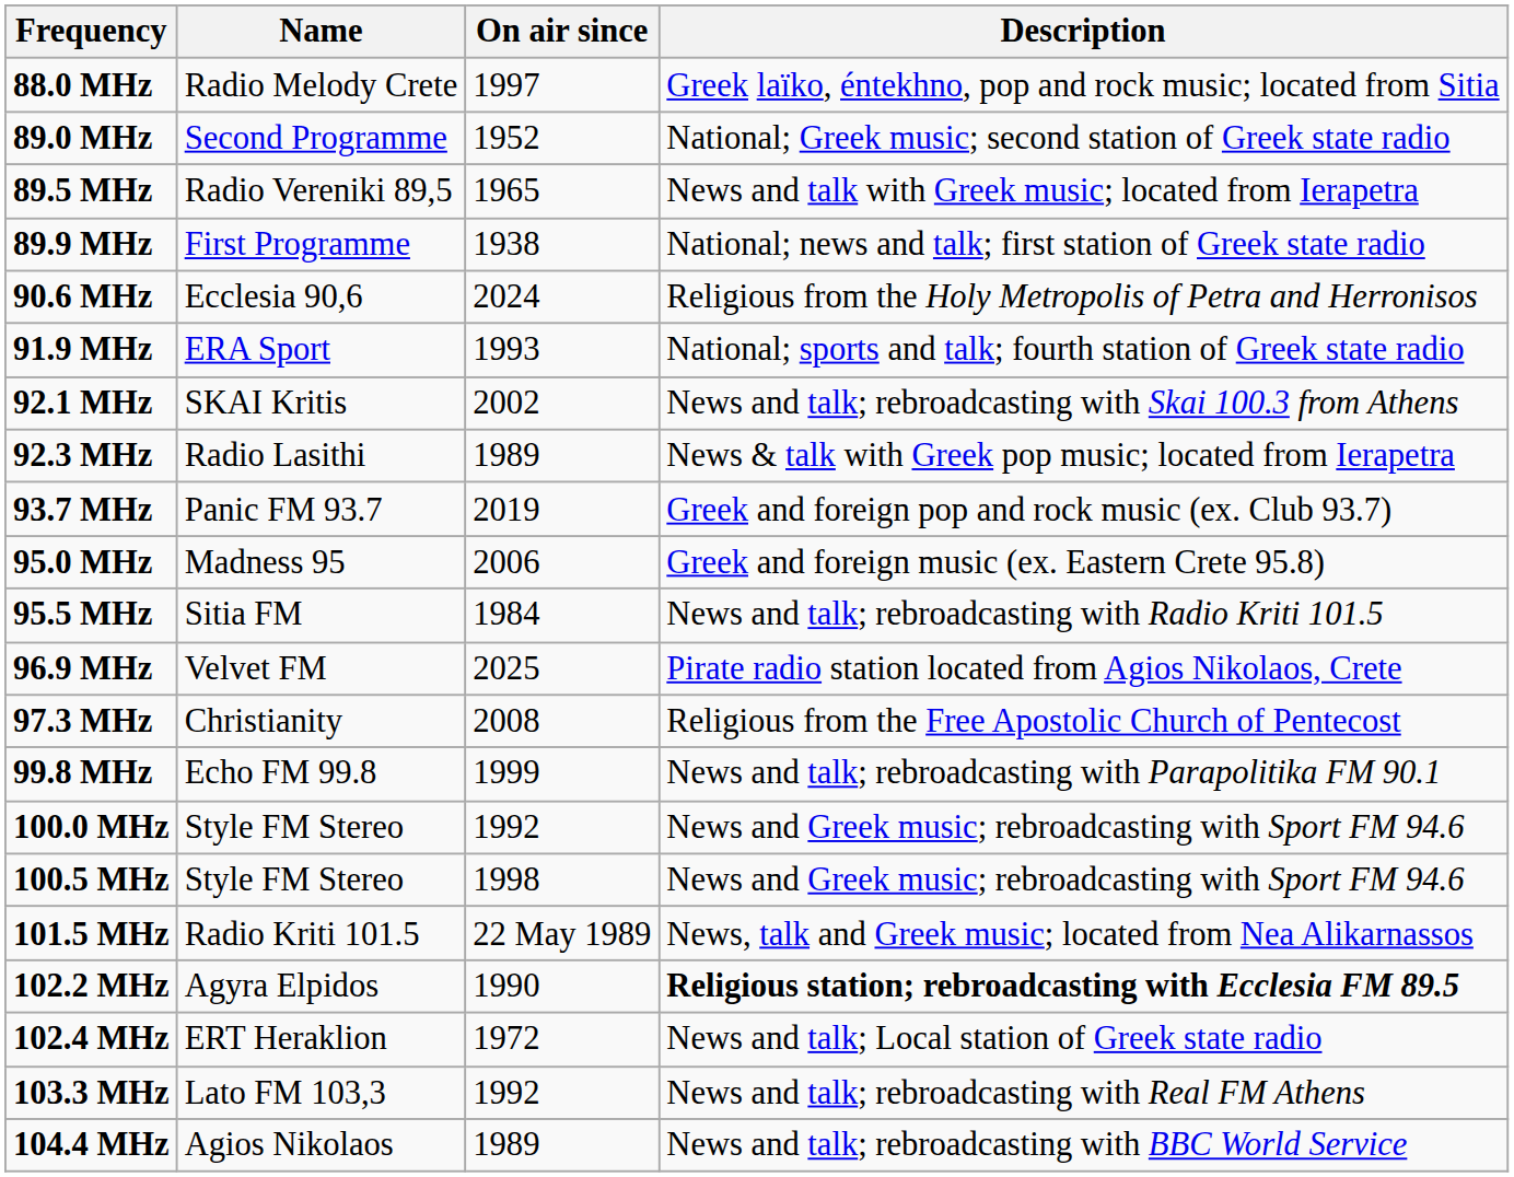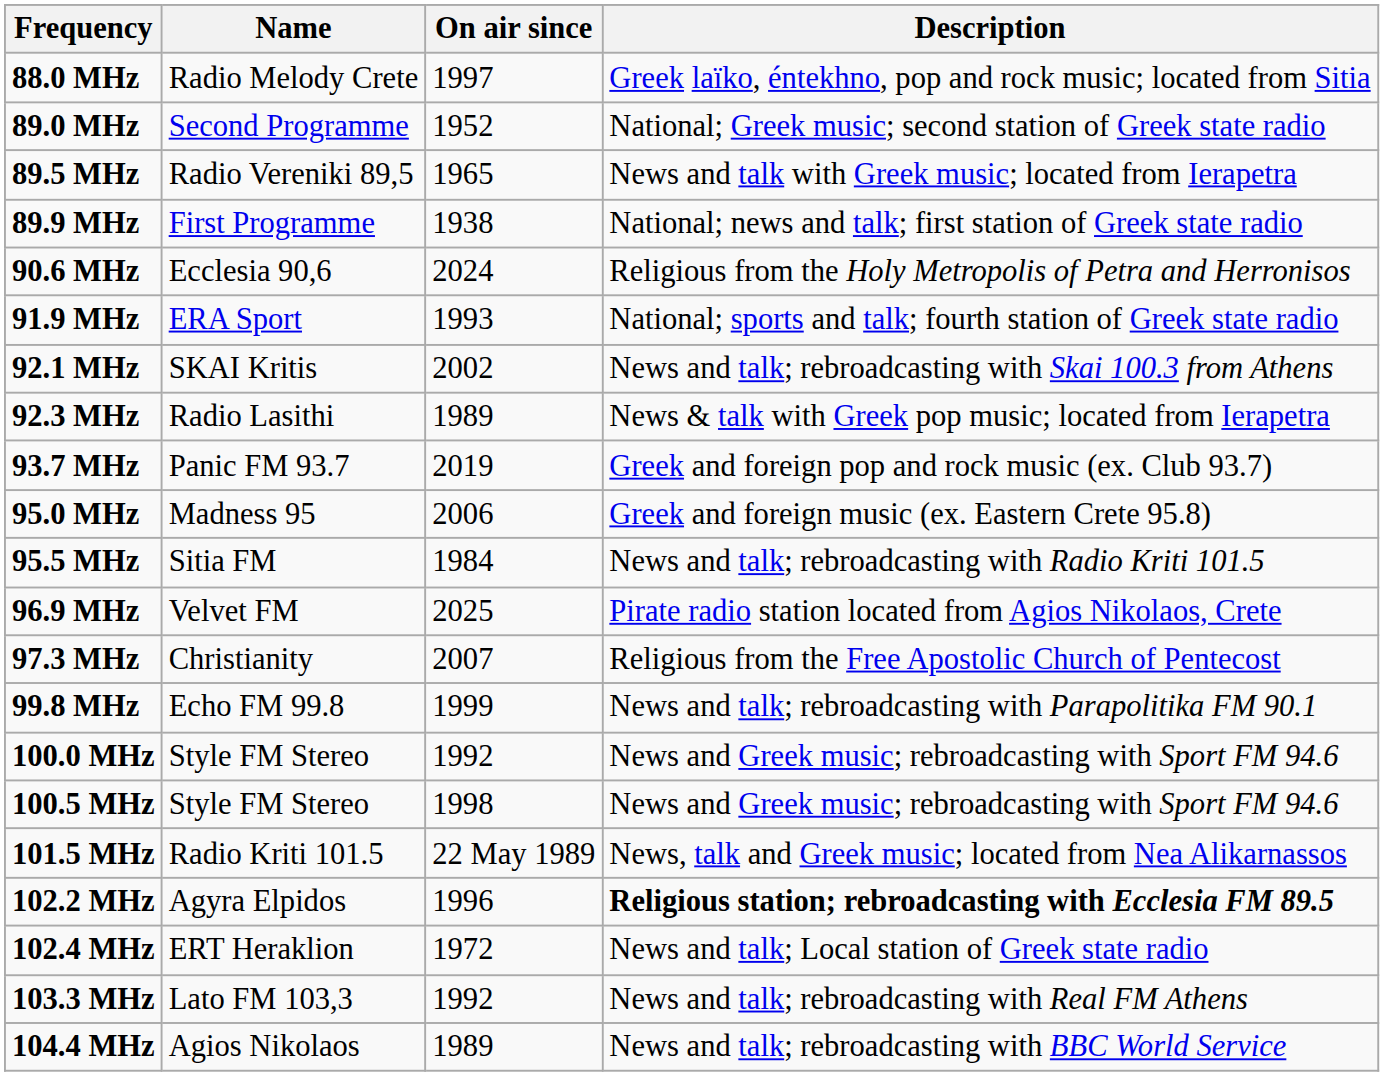 <table class="wikitable">
 <tr>
 <th>Frequency</th>
 <th>Name</th>
 <th>On air since</th>
 <th>Description</th>
 </tr>
 <tr>
 <td><strong>88.0 MHz</strong></td>
 <td>Radio Melody Crete</td>
 <td>1997</td>
 <td><a href='#'>Greek</a> <a href='#'>laïko</a>, <a href='#'>éntekhno</a>, pop and rock music; located from <a href='#'>Sitia</a></td>
 </tr>
 <tr>
 <td><strong>89.0 MHz</strong></td>
 <td><a href='#'>Second Programme</a></td>
 <td>1952</td>
 <td>National; <a href='#'>Greek music</a>; second station of <a href='#'>Greek state radio</a></td>
 </tr>
 <tr>
 <td><strong>89.5 MHz</strong></td>
 <td>Radio Vereniki 89,5</td>
 <td>1965</td>
 <td>News and <a href='#'>talk</a> with <a href='#'>Greek music</a>; located from <a href='#'>Ierapetra</a></td>
 </tr>
 <tr>
 <td><strong>89.9 MHz</strong></td>
 <td><a href='#'>First Programme</a></td>
 <td>1938</td>
 <td>National; news and <a href='#'>talk</a>; first station of <a href='#'>Greek state radio</a></td>
 </tr>
 <tr>
 <td><strong>90.6 MHz</strong></td>
 <td>Ecclesia 90,6</td>
 <td>2024</td>
 <td>Religious from the <em>Holy Metropolis of Petra and Herronisos</em></td>
 </tr>
 <tr>
 <td><strong>91.9 MHz</strong></td>
 <td><a href='#'>ERA Sport</a></td>
 <td>1993</td>
 <td>National; <a href='#'>sports</a> and <a href='#'>talk</a>; fourth station of <a href='#'>Greek state radio</a></td>
 </tr>
 <tr>
 <td><strong>92.1 MHz</strong></td>
 <td>SKAI Kritis</td>
 <td>2002</td>
 <td>News and <a href='#'>talk</a>; rebroadcasting with <em><a href='#'>Skai 100.3</a> from Athens</em></td>
 </tr>
 <tr>
 <td><strong>92.3 MHz</strong></td>
 <td>Radio Lasithi</td>
 <td>1989</td>
 <td>News & <a href='#'>talk</a> with <a href='#'>Greek</a> pop music; located from <a href='#'>Ierapetra</a></td>
 </tr>
 <tr>
 <td><strong>93.7 MHz</strong></td>
 <td>Panic FM 93.7</td>
 <td>2019</td>
 <td><a href='#'>Greek</a> and foreign pop and rock music (ex. Club 93.7)</td>
 </tr>
 <tr>
 <td><strong>95.0 MHz</strong></td>
 <td>Madness 95</td>
 <td>2006</td>
 <td><a href='#'>Greek</a> and foreign music (ex. Eastern Crete 95.8)</td>
 </tr>
 <tr>
 <td><strong>95.5 MHz</strong></td>
 <td>Sitia FM</td>
 <td>1984</td>
 <td>News and <a href='#'>talk</a>; rebroadcasting with <em>Radio Kriti 101.5</em></td>
 </tr>
 <tr>
 <td><strong>96.9 MHz</strong></td>
 <td>Velvet FM</td>
 <td>2025</td>
 <td><a href='#'>Pirate radio</a> station located from <a href='#'>Agios Nikolaos, Crete</a></td>
 </tr>
 <tr>
 <td><strong>97.3 MHz</strong></td>
 <td>Christianity</td>
-<td>2008</td>
+<td>2007</td>
 <td>Religious from the <a href='#'>Free Apostolic Church of Pentecost</a></td>
 </tr>
 <tr>
 <td><strong>99.8 MHz</strong></td>
 <td>Echo FM 99.8</td>
 <td>1999</td>
 <td>News and <a href='#'>talk</a>; rebroadcasting with <em>Parapolitika FM 90.1</em></td>
 </tr>
 <tr>
 <td><strong>100.0 MHz</strong></td>
 <td>Style FM Stereo</td>
 <td>1992</td>
 <td>News and <a href='#'>Greek music</a>; rebroadcasting with <em>Sport FM 94.6</em></td>
 </tr>
 <tr>
 <td><strong>100.5 MHz</strong></td>
 <td>Style FM Stereo</td>
 <td>1998</td>
 <td>News and <a href='#'>Greek music</a>; rebroadcasting with <em>Sport FM 94.6</em></td>
 </tr>
 <tr>
 <td><strong>101.5 MHz</strong></td>
 <td>Radio Kriti 101.5</td>
 <td>22 May 1989</td>
 <td>News, <a href='#'>talk</a> and <a href='#'>Greek music</a>; located from <a href='#'>Nea Alikarnassos</a></td>
 </tr>
 <tr>
 <td><strong>102.2 MHz</strong></td>
 <td>Agyra Elpidos</td>
-<td>1990</td>
+<td>1996</td>
 <td><strong>Religious station; rebroadcasting with <em>Ecclesia FM 89.5</em></strong></td>
 </tr>
 <tr>
 <td><strong>102.4 MHz</strong></td>
 <td>ERT Heraklion</td>
 <td>1972</td>
 <td>News and <a href='#'>talk</a>; Local station of <a href='#'>Greek state radio</a></td>
 </tr>
 <tr>
 <td><strong>103.3 MHz</strong></td>
 <td>Lato FM 103,3</td>
 <td>1992</td>
 <td>News and <a href='#'>talk</a>; rebroadcasting with <em>Real FM Athens</em></td>
 </tr>
 <tr>
 <td><strong>104.4 MHz</strong></td>
 <td>Agios Nikolaos</td>
 <td>1989</td>
 <td>News and <a href='#'>talk</a>; rebroadcasting with <em><a href='#'>BBC World Service</a></em></td>
 </tr>
 </table>
